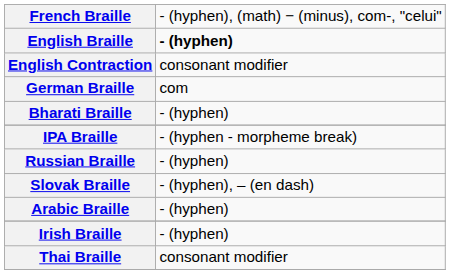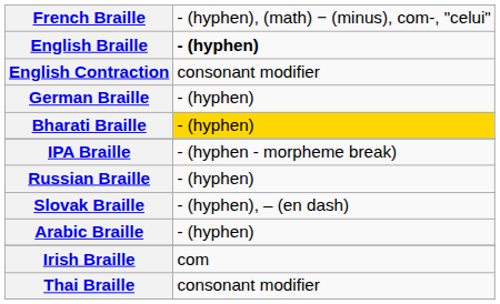 <table class="wikitable">
 <tr>
 <th align=left><a href='#'>French Braille</a></th>
 <td>- (hyphen), (math) − (minus), com-, "celui"</td>
 </tr>
 <tr>
 <th align=left><a href='#'>English Braille</a></th>
 <td><strong>- (hyphen)</strong></td>
 </tr>
 <tr>
 <th align=left><a href='#'>English Contraction</a></th>
 <td>consonant modifier</td>
 </tr>
 <tr>
 <th align=left><a href='#'>German Braille</a></th>
-<td>com</td>
+<td>- (hyphen)</td>
 </tr>
 <tr>
 <th align=left><a href='#'>Bharati Braille</a></th>
-<td>- (hyphen) </td>
+<td style="background: gold;">- (hyphen) </td>
 </tr>
 <tr>
 </tr>
 <tr>
 <th align=left><a href='#'>IPA Braille</a></th>
 <td>- (hyphen - morpheme break)</td>
 </tr>
 <tr>
 <th align=left><a href='#'>Russian Braille</a></th>
 <td>- (hyphen)</td>
 </tr>
 <tr>
 <th align=left><a href='#'>Slovak Braille</a></th>
 <td>- (hyphen), – (en dash)</td>
 </tr>
 <tr>
 <th align=left><a href='#'>Arabic Braille</a></th>
 <td>- (hyphen)</td>
 </tr>
 <tr>
 </tr>
 <tr>
 <th align=left><a href='#'>Irish Braille</a></th>
-<td>- (hyphen)</td>
+<td>com</td>
 </tr>
 <tr>
 <th align=left><a href='#'>Thai Braille</a></th>
 <td>consonant modifier</td>
 </tr>
 <tr>
 </tr>
 </table>
